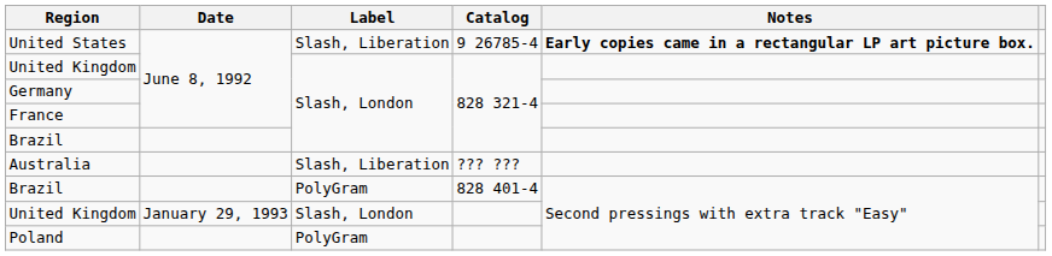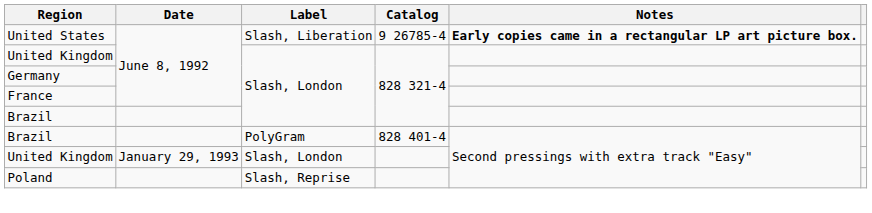 <table class="wikitable" style="margin:0 1em 1em 0;">
 <tr>
 <th>Region</th>
 <th>Date</th>
 <th>Label</th>
 <th>Catalog</th>
 <th>Notes</th>
 <th class=unsortable></th>
 </tr>
 <tr>
 <td>United States</td>
 <td rowspan="4">June 8, 1992</td>
 <td>Slash, Liberation</td>
 <td>9 26785-4</td>
 <td><strong>Early copies came in a rectangular LP art picture box.</strong></td>
 <td></td>
 </tr>
 <tr>
 <td>United Kingdom</td>
 <td rowspan="4">Slash, London</td>
 <td rowspan="4">828 321-4</td>
 <td></td>
 <td></td>
 </tr>
 <tr>
 <td>Germany</td>
 <td></td>
 <td></td>
 </tr>
 <tr>
 <td>France</td>
 <td></td>
 <td></td>
 </tr>
 <tr>
 <td>Brazil</td>
 <td></td>
 <td></td>
 <td></td>
 </tr>
 <tr>
-<td>Australia</td>
-<td></td>
-<td>Slash, Liberation</td>
-<td>??? ???</td>
-<td></td>
-<td></td>
-</tr>
-<tr>
 <td>Brazil</td>
 <td></td>
 <td>PolyGram</td>
 <td rowpsan="3">828 401-4</td>
 <td rowspan="3">Second pressings with extra track "Easy"</td>
 <td></td>
 </tr>
 <tr>
 <td>United Kingdom</td>
 <td>January 29, 1993</td>
 <td>Slash, London</td>
 <td></td>
 <td></td>
 </tr>
 <tr>
 <td>Poland</td>
 <td></td>
-<td>PolyGram</td>
+<td>Slash, Reprise</td>
 <td></td>
 <td></td>
 </tr>
 </table>
